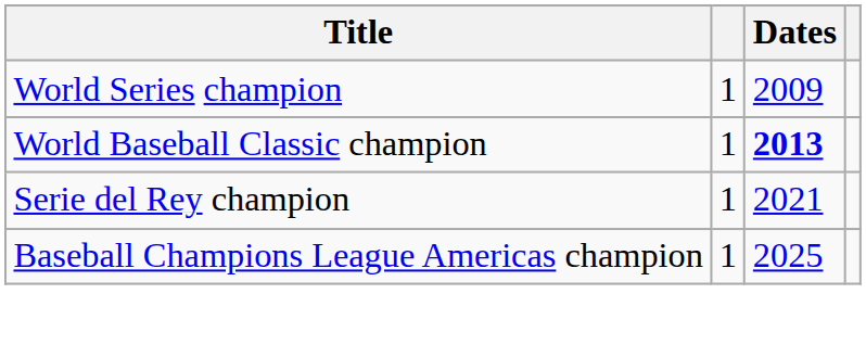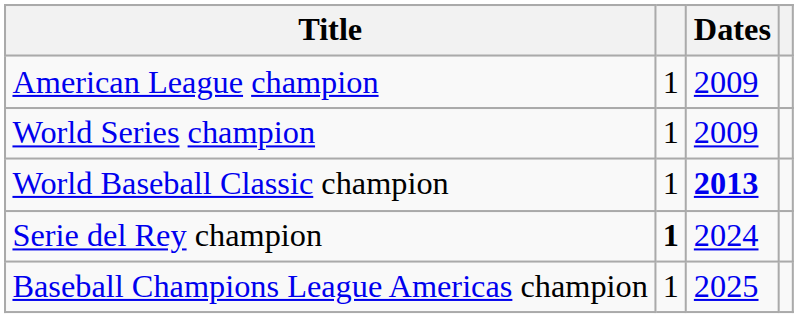 <table class="wikitable">
 <tr>
 <th>Title</th>
 <th></th>
 <th>Dates</th>
 <th></th>
+</tr>
+<tr>
+<td><a href='#'>American League</a> <a href='#'>champion</a></td>
+<td style="text-align:center;">1</td>
+<td><a href='#'>2009</a></td>
+<td></td>
 </tr>
 <tr>
 <td><a href='#'>World Series</a> <a href='#'>champion</a></td>
 <td style="text-align:center;">1</td>
 <td><a href='#'>2009</a></td>
 <td></td>
 </tr>
 <tr>
 <td><a href='#'>World Baseball Classic</a> champion</td>
 <td style="text-align:center;">1</td>
 <td><strong><a href='#'>2013</a></strong></td>
 <td></td>
 </tr>
 <tr>
 <td><a href='#'>Serie del Rey</a> champion</td>
-<td style="text-align:center;">1</td>
-<td><a href='#'>2021</a></td>
+<td style="text-align:center;"><strong>1</strong></td>
+<td><a href='#'>2024</a></td>
 <td></td>
 </tr>
 <tr>
 <td><a href='#'>Baseball Champions League Americas</a> champion</td>
 <td style="text-align:center;">1</td>
 <td><a href='#'>2025</a></td>
 <td></td>
 </tr>
 </table>
